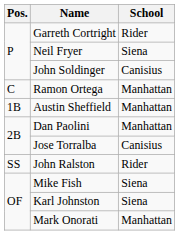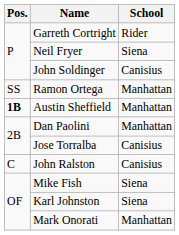 <table class=wikitable>
 <tr>
 <th>Pos.</th>
 <th>Name</th>
 <th>School</th>
 </tr>
 <tr>
 <td rowspan=3>P</td>
 <td>Garreth Cortright</td>
 <td>Rider</td>
 </tr>
 <tr>
 <td>Neil Fryer</td>
 <td>Siena</td>
 </tr>
 <tr>
 <td>John Soldinger</td>
 <td>Canisius</td>
 </tr>
 <tr>
-<td>C</td>
+<td>SS</td>
 <td>Ramon Ortega</td>
 <td>Manhattan</td>
 </tr>
 <tr>
-<td>1B</td>
+<td><strong>1B</strong></td>
 <td>Austin Sheffield</td>
 <td>Manhattan</td>
 </tr>
 <tr>
 <td rowspan=2>2B</td>
 <td>Dan Paolini</td>
 <td>Manhattan</td>
 </tr>
 <tr>
 <td>Jose Torralba</td>
 <td>Canisius</td>
 </tr>
 <tr>
-<td>SS</td>
+<td>C</td>
 <td>John Ralston</td>
-<td>Rider</td>
+<td>Canisius</td>
 </tr>
 <tr>
 <td rowspan=3>OF</td>
 <td>Mike Fish</td>
 <td>Siena</td>
 </tr>
 <tr>
 <td>Karl Johnston</td>
 <td>Siena</td>
 </tr>
 <tr>
 <td>Mark Onorati</td>
 <td>Manhattan</td>
 </tr>
 </table>
